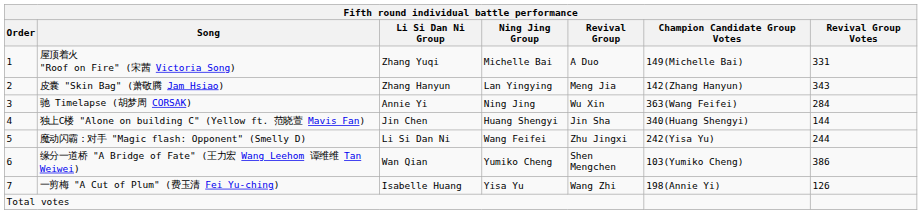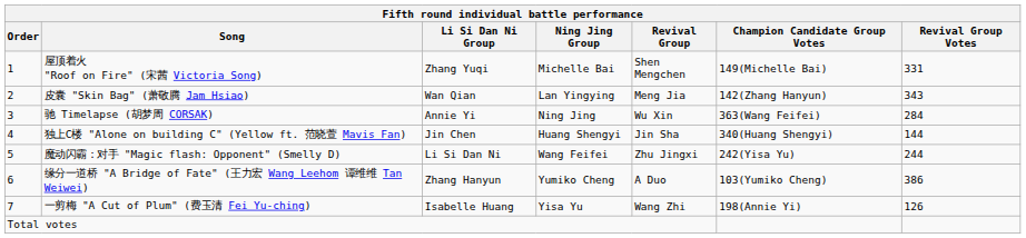 <table class="wikitable">
 <tr>
 <th colspan="7">Fifth round individual battle performance</th>
 </tr>
 <tr>
 <th>Order</th>
 <th>Song</th>
 <th>Li Si Dan Ni Group</th>
 <th>Ning Jing Group</th>
 <th>Revival Group</th>
 <th>Champion Candidate Group Votes</th>
 <th>Revival Group Votes</th>
 </tr>
 <tr>
 <td>1</td>
 <td>屋顶着火<br>"Roof on Fire" (宋茜 <a href='#'>Victoria Song</a>)</td>
 <td>Zhang Yuqi</td>
 <td>Michelle Bai</td>
-<td>A Duo</td>
+<td>Shen Mengchen</td>
 <td>149(Michelle Bai)</td>
 <td>331</td>
 </tr>
 <tr>
 <td>2</td>
 <td>皮囊 "Skin Bag" (萧敬腾 <a href='#'>Jam Hsiao</a>)</td>
-<td>Zhang Hanyun</td>
+<td>Wan Qian</td>
 <td>Lan Yingying</td>
 <td>Meng Jia</td>
 <td>142(Zhang Hanyun)</td>
 <td>343</td>
 </tr>
 <tr>
 <td>3</td>
 <td>驰 Timelapse (胡梦周 <a href='#'>CORSAK</a>)</td>
 <td>Annie Yi</td>
 <td>Ning Jing</td>
 <td>Wu Xin</td>
 <td>363(Wang Feifei)</td>
 <td>284</td>
 </tr>
 <tr>
 <td>4</td>
 <td>独上C楼 "Alone on building C"  (Yellow ft. 范晓萱 <a href='#'>Mavis Fan</a>)</td>
 <td>Jin Chen</td>
 <td>Huang Shengyi</td>
 <td>Jin Sha</td>
 <td>340(Huang Shengyi)</td>
 <td>144</td>
 </tr>
 <tr>
 <td>5</td>
 <td>魔动闪霸：对手 "Magic flash: Opponent" (Smelly D)</td>
 <td>Li Si Dan Ni</td>
 <td>Wang Feifei</td>
 <td>Zhu Jingxi</td>
 <td>242(Yisa Yu)</td>
 <td>244</td>
 </tr>
 <tr>
 <td>6</td>
 <td>缘分一道桥 "A Bridge of Fate" (王力宏 <a href='#'>Wang Leehom</a> 谭维维 <a href='#'>Tan Weiwei</a>)</td>
-<td>Wan Qian</td>
+<td>Zhang Hanyun</td>
 <td>Yumiko Cheng</td>
-<td>Shen Mengchen</td>
+<td>A Duo</td>
 <td>103(Yumiko Cheng)</td>
 <td>386</td>
 </tr>
 <tr>
 <td>7</td>
 <td>一剪梅 "A Cut of Plum" (费玉清 <a href='#'>Fei Yu-ching</a>)</td>
 <td>Isabelle Huang</td>
 <td>Yisa Yu</td>
 <td>Wang Zhi</td>
 <td>198(Annie Yi)</td>
 <td>126</td>
 </tr>
 <tr>
 <td colspan="5">Total votes</td>
 <td></td>
 <td></td>
 </tr>
 </table>
